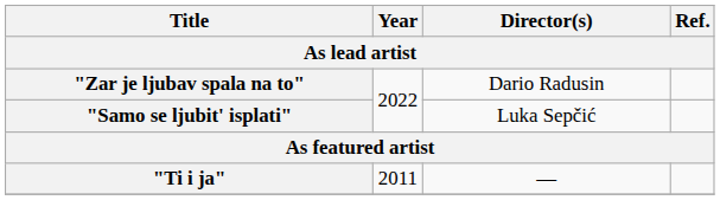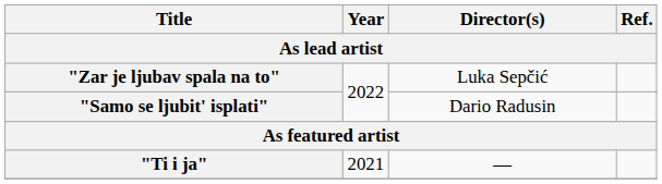 <table class="wikitable plainrowheaders" style="text-align:center;">
 <tr>
 <th scope="col" style="width:18em;">Title</th>
 <th scope="col">Year</th>
 <th scope="col" style="width:12em;">Director(s)</th>
 <th scope="col">Ref.</th>
 </tr>
 <tr>
 <th scope="col" colspan="5">As lead artist</th>
 </tr>
 <tr>
 <th scope="row">"Zar je ljubav spala na to"</th>
 <td rowspan="2">2022</td>
-<td>Dario Radusin</td>
+<td>Luka Sepčić</td>
 <td></td>
 </tr>
 <tr>
 <th scope="row">"Samo se ljubit' isplati"</th>
-<td>Luka Sepčić</td>
+<td>Dario Radusin</td>
 <td></td>
 </tr>
 <tr>
 <th scope="col" colspan="5">As featured artist</th>
 </tr>
 <tr>
 <th scope="row">"Ti i ja"</th>
-<td>2011</td>
+<td>2021</td>
 <td>—</td>
 <td></td>
 </tr>
 <tr>
 </tr>
 </table>
